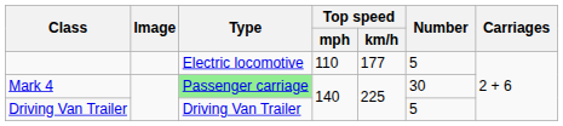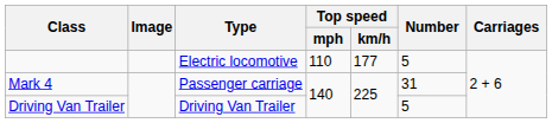 <table class="wikitable">
 <tr style="background:#f9f9f9;">
 <th rowspan="2"> Class </th>
 <th rowspan="2">Image</th>
 <th rowspan="2"> Type </th>
 <th colspan="2"> Top speed </th>
 <th rowspan="2"> Number </th>
 <th rowspan="2"> Carriages </th>
 </tr>
 <tr style="background:#f9f9f9;">
 <th> mph </th>
 <th> km/h </th>
 </tr>
 <tr>
 <td></td>
 <td></td>
 <td><a href='#'>Electric locomotive</a></td>
 <td>110</td>
 <td>177</td>
 <td>5</td>
 <td rowspan="3">2 + 6</td>
 </tr>
 <tr>
 <td rowspan="1"><a href='#'>Mark 4</a></td>
 <td rowspan="2"></td>
-<td style="background: lightgreen;"><a href='#'>Passenger carriage</a></td>
+<td><a href='#'>Passenger carriage</a></td>
 <td rowspan="2">140</td>
 <td rowspan="2">225</td>
-<td>30</td>
+<td>31</td>
 </tr>
 <tr>
 <td rowspan="1"><a href='#'>Driving Van Trailer</a></td>
 <td><a href='#'>Driving Van Trailer</a></td>
 <td>5</td>
 </tr>
 </table>
